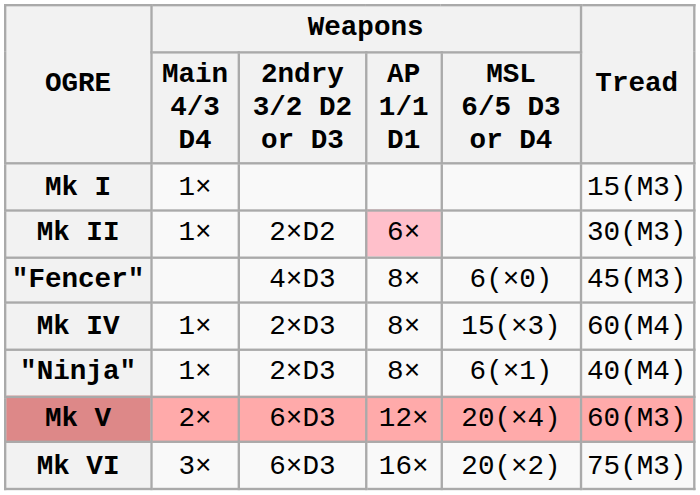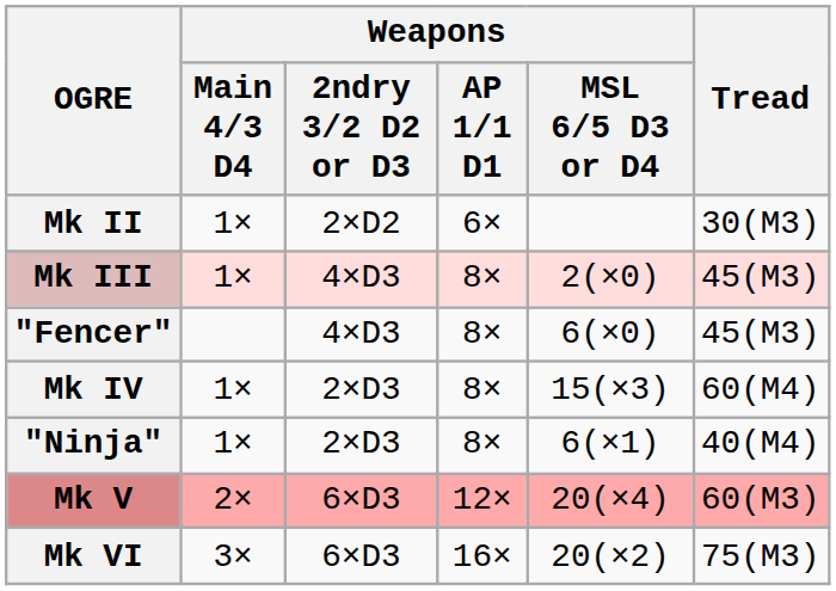 <table class="wikitable floatright" style="font-size:90%;text-align:center;width:25em;">
 <tr>
 <th rowspan=2>OGRE</th>
 <th colspan=4>Weapons</th>
 <th rowspan=2>Tread</th>
 </tr>
 <tr>
 <th>Main<br>4/3 D4</th>
 <th>2ndry<br>3/2 D2 or D3</th>
 <th>AP<br>1/1 D1</th>
 <th>MSL<br>6/5 D3 or D4</th>
 </tr>
 <tr>
-<th>Mk I</th>
-<td>1×</td>
-<td></td>
-<td></td>
-<td></td>
-<td>15(M3)</td>
-</tr>
-<tr>
 <th>Mk II</th>
 <td>1×</td>
 <td>2×D2</td>
-<td style="background: pink;">6×</td>
+<td>6×</td>
 <td></td>
 <td>30(M3)</td>
+</tr>
+<tr style="background:#fdd;">
+<th style="background:#dbb;">Mk III</th>
+<td>1×</td>
+<td>4×D3</td>
+<td>8×</td>
+<td>2(×0)</td>
+<td>45(M3)</td>
 </tr>
 <tr>
 <th>"Fencer"</th>
 <td></td>
 <td>4×D3</td>
 <td>8×</td>
 <td>6(×0)</td>
 <td>45(M3)</td>
 </tr>
 <tr>
 <th>Mk IV</th>
 <td>1×</td>
 <td>2×D3</td>
 <td>8×</td>
 <td>15(×3)</td>
 <td>60(M4)</td>
 </tr>
 <tr>
 <th>"Ninja"</th>
 <td>1×</td>
 <td>2×D3</td>
 <td>8×</td>
 <td>6(×1)</td>
 <td>40(M4)</td>
 </tr>
 <tr style="background:#faa;">
 <th style="background:#d88;">Mk V</th>
 <td>2×</td>
 <td>6×D3</td>
 <td>12×</td>
 <td>20(×4)</td>
 <td>60(M3)</td>
 </tr>
 <tr>
 <th>Mk VI</th>
 <td>3×</td>
 <td>6×D3</td>
 <td>16×</td>
 <td>20(×2)</td>
 <td>75(M3)</td>
 </tr>
 </table>
